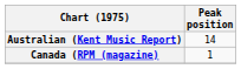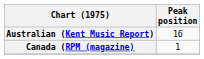 <table class="wikitable sortable plainrowheaders" style="text-align:center">
 <tr>
 <th scope="col">Chart (1975)</th>
 <th scope="col">Peak<br>position</th>
 </tr>
 <tr>
 <th scope="row">Australian (<a href='#'>Kent Music Report</a>)</th>
-<td>14</td>
+<td>16</td>
 </tr>
 <tr>
 <th scope="row">Canada (<a href='#'>RPM (magazine)</a></th>
 <td>1</td>
 </tr>
 <tr>
 </tr>
 </table>
